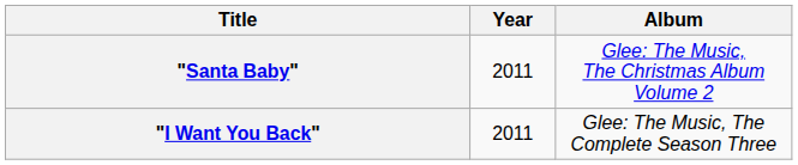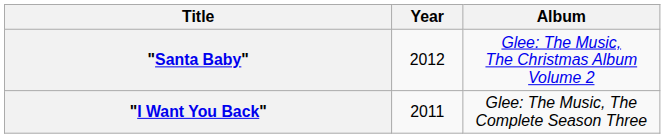 <table class="wikitable plainrowheaders" style="text-align:center;" border="1">
 <tr>
 <th scope="col" style="width:24em;">Title</th>
 <th scope="col" style="width:4em;">Year</th>
 <th scope="col" style="width:12em;">Album</th>
 </tr>
 <tr>
 <th scope="row">"<a href='#'>Santa Baby</a>"</th>
-<td>2011</td>
+<td>2012</td>
 <td><em><a href='#'>Glee: The Music,<br>The Christmas Album<br>Volume 2</a></em></td>
 </tr>
 <tr>
 <th scope="row">"<a href='#'>I Want You Back</a>"</th>
 <td>2011</td>
 <td><em>Glee: The Music, The Complete Season Three</em></td>
 </tr>
 </table>
